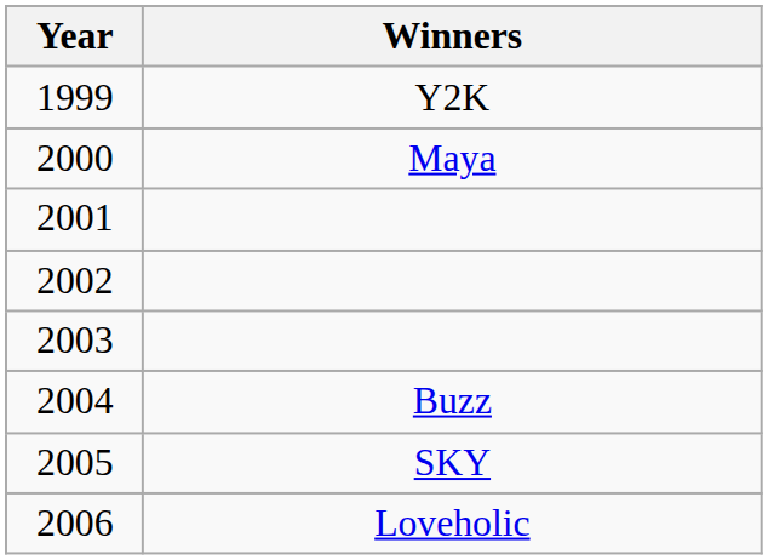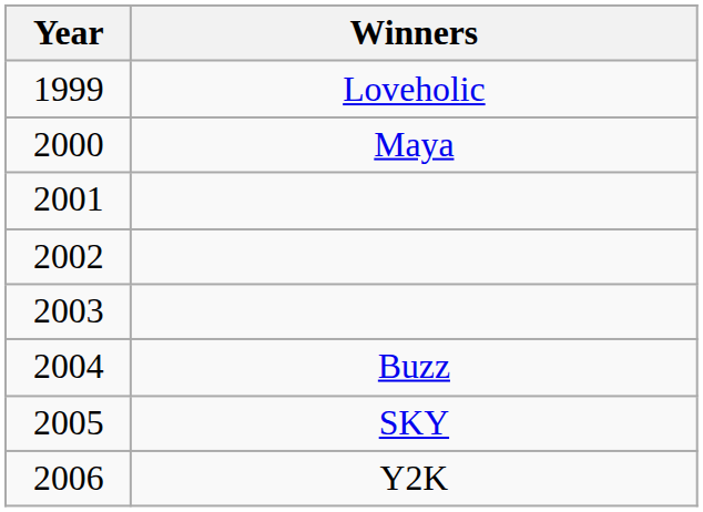 <table class="wikitable" style="text-align:center;">
 <tr>
 <th width="50">Year</th>
 <th width="250">Winners</th>
 </tr>
 <tr>
 <td>1999</td>
-<td>Y2K</td>
+<td><a href='#'>Loveholic</a></td>
 </tr>
 <tr>
 <td>2000</td>
 <td><a href='#'>Maya</a></td>
 </tr>
 <tr>
 <td>2001</td>
 <td></td>
 </tr>
 <tr>
 <td>2002</td>
 <td></td>
 </tr>
 <tr>
 <td>2003</td>
 <td></td>
 </tr>
 <tr>
 <td>2004</td>
 <td><a href='#'>Buzz</a></td>
 </tr>
 <tr>
 <td>2005</td>
 <td><a href='#'>SKY</a></td>
 </tr>
 <tr>
 <td>2006</td>
-<td><a href='#'>Loveholic</a></td>
+<td>Y2K</td>
 </tr>
 </table>
